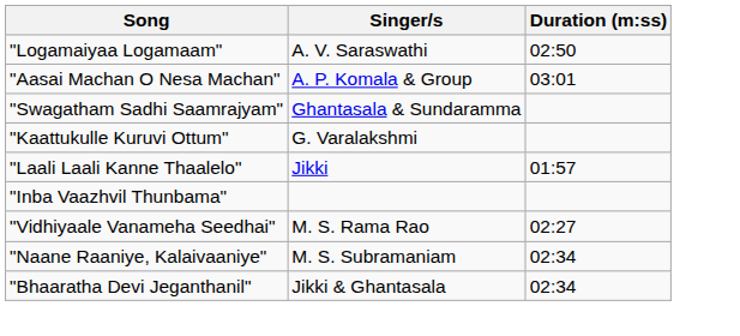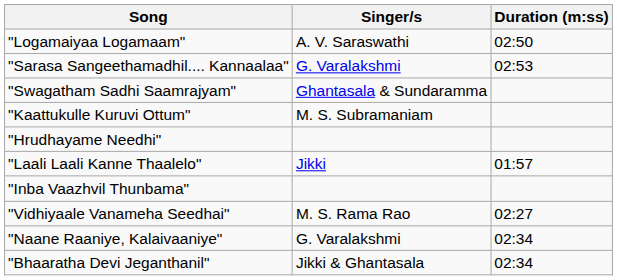 <table class="wikitable" style="font-size:95%;">
 <tr>
 <th>Song</th>
 <th>Singer/s</th>
 <th>Duration (m:ss)</th>
 </tr>
 <tr>
 <td>"Logamaiyaa Logamaam"</td>
 <td>A. V. Saraswathi</td>
 <td>02:50</td>
 </tr>
 <tr>
-<td>"Aasai Machan O Nesa Machan"</td>
-<td><a href='#'>A. P. Komala</a> & Group</td>
-<td>03:01</td>
+<td>"Sarasa Sangeethamadhil.... Kannaalaa"</td>
+<td><a href='#'>G. Varalakshmi</a></td>
+<td>02:53</td>
 </tr>
 <tr>
 <td>"Swagatham Sadhi Saamrajyam"</td>
 <td><a href='#'>Ghantasala</a> & Sundaramma</td>
 <td></td>
 </tr>
 <tr>
 <td>"Kaattukulle Kuruvi Ottum"</td>
-<td>G. Varalakshmi</td>
+<td>M. S. Subramaniam</td>
+<td></td>
+</tr>
+<tr>
+<td>"Hrudhayame Needhi"</td>
+<td></td>
 <td></td>
 </tr>
 <tr>
 <td>"Laali Laali Kanne Thaalelo"</td>
 <td><a href='#'>Jikki</a></td>
 <td>01:57</td>
 </tr>
 <tr>
 <td>"Inba Vaazhvil Thunbama"</td>
 <td></td>
 <td></td>
 </tr>
 <tr>
 <td>"Vidhiyaale Vanameha Seedhai"</td>
 <td>M. S. Rama Rao</td>
 <td>02:27</td>
 </tr>
 <tr>
 <td>"Naane Raaniye, Kalaivaaniye"</td>
-<td>M. S. Subramaniam</td>
+<td>G. Varalakshmi</td>
 <td>02:34</td>
 </tr>
 <tr>
 <td>"Bhaaratha Devi Jeganthanil"</td>
 <td>Jikki & Ghantasala</td>
 <td>02:34</td>
 </tr>
 </table>
